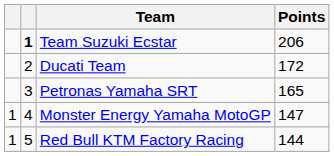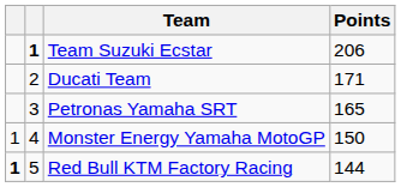 <table class="wikitable" style="font-size: 95%;">
 <tr>
 <th></th>
 <th></th>
 <th>Team</th>
 <th>Points</th>
 </tr>
 <tr>
 <td></td>
 <td align=center><strong>1</strong></td>
 <td> <a href='#'>Team Suzuki Ecstar</a></td>
 <td align=left>206</td>
 </tr>
 <tr>
 <td></td>
 <td align=center>2</td>
 <td> <a href='#'>Ducati Team</a></td>
-<td align=left>172</td>
+<td align=left>171</td>
 </tr>
 <tr>
 <td></td>
 <td align=center>3</td>
 <td> <a href='#'>Petronas Yamaha SRT</a></td>
 <td align=left>165</td>
 </tr>
 <tr>
 <td> 1</td>
 <td align=center>4</td>
 <td> <a href='#'>Monster Energy Yamaha MotoGP</a></td>
-<td align=left>147</td>
+<td align=left>150</td>
 </tr>
 <tr>
-<td> 1</td>
+<td><strong> 1</strong></td>
 <td align=center>5</td>
 <td> <a href='#'>Red Bull KTM Factory Racing</a></td>
 <td align=left>144</td>
 </tr>
 </table>
